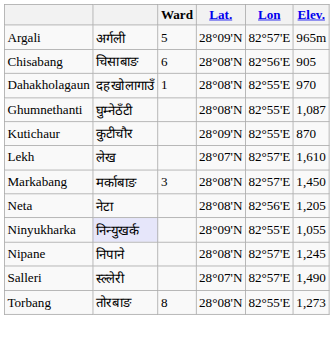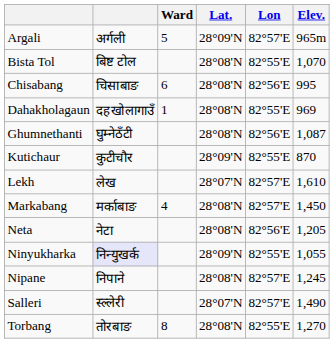 <table class="wikitable">
 <tr>
 <th></th>
 <th></th>
 <th>Ward</th>
 <th><a href='#'>Lat.</a></th>
 <th><a href='#'>Lon</a></th>
 <th><a href='#'>Elev.</a></th>
 </tr>
 <tr>
 <td>Argali</td>
 <td>अर्गली</td>
 <td>5</td>
 <td>28°09'N</td>
 <td>82°57'E</td>
 <td> 965m</td>
 </tr>
 <tr>
+<td>Bista Tol</td>
+<td>बिष्ट टोल</td>
+<td></td>
+<td>28°08'N</td>
+<td>82°55'E</td>
+<td>1,070</td>
+</tr>
+<tr>
 <td>Chisabang</td>
 <td>चिसाबाङ</td>
 <td>6</td>
 <td>28°08'N</td>
 <td>82°56'E</td>
-<td> 905</td>
+<td> 995</td>
 </tr>
 <tr>
 <td>Dahakholagaun</td>
 <td>दहखोलागाउँ</td>
 <td>1</td>
 <td>28°08'N</td>
 <td>82°55'E</td>
-<td> 970</td>
+<td> 969</td>
 </tr>
 <tr>
 <td>Ghumnethanti</td>
 <td>घुम्नेठँटी</td>
 <td></td>
 <td>28°08'N</td>
-<td>82°55'E</td>
+<td>82°56'E</td>
 <td>1,087</td>
 </tr>
 <tr>
 <td>Kutichaur</td>
 <td>कुटीचौर</td>
 <td></td>
 <td>28°09'N</td>
 <td>82°55'E</td>
 <td> 870</td>
 </tr>
 <tr>
 <td>Lekh</td>
 <td>लेख</td>
 <td></td>
 <td>28°07'N</td>
 <td>82°57'E</td>
 <td>1,610</td>
 </tr>
 <tr>
 <td>Markabang</td>
 <td>मर्काबाङ</td>
-<td>3</td>
+<td>4</td>
 <td>28°08'N</td>
 <td>82°57'E</td>
 <td>1,450</td>
 </tr>
 <tr>
 <td>Neta</td>
 <td>नेटा</td>
 <td></td>
 <td>28°08'N</td>
 <td>82°56'E</td>
 <td>1,205</td>
 </tr>
 <tr>
 <td>Ninyukharka</td>
 <td style="background: lavender;">निन्युखर्क</td>
 <td></td>
 <td>28°09'N</td>
 <td>82°55'E</td>
 <td>1,055</td>
 </tr>
 <tr>
 <td>Nipane</td>
 <td>निपाने</td>
 <td></td>
 <td>28°08'N</td>
 <td>82°57'E</td>
 <td>1,245</td>
 </tr>
 <tr>
 <td>Salleri</td>
 <td>स्ल्लेरी</td>
 <td></td>
 <td>28°07'N</td>
 <td>82°57'E</td>
 <td>1,490</td>
 </tr>
 <tr>
 <td>Torbang</td>
 <td>तोरबाङ</td>
 <td>8</td>
 <td>28°08'N</td>
 <td>82°55'E</td>
-<td>1,273</td>
+<td>1,270</td>
 </tr>
 </table>
